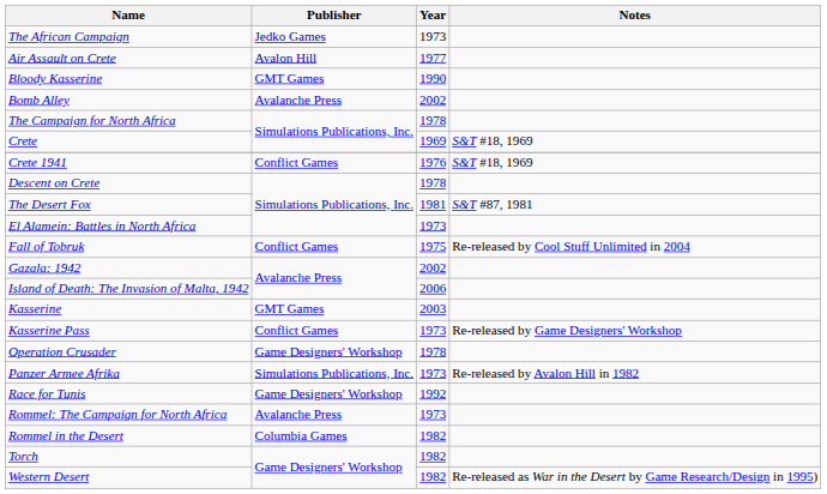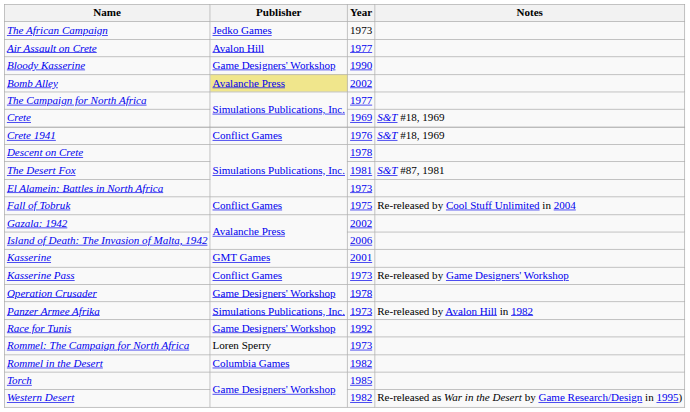 <table class="wikitable">
 <tr>
 <th>Name</th>
 <th>Publisher</th>
 <th>Year</th>
 <th>Notes</th>
 </tr>
 <tr>
 <td><em><a href='#'>The African Campaign</a></em></td>
 <td><a href='#'>Jedko Games</a></td>
 <td>1973</td>
 <td></td>
 </tr>
 <tr>
 <td><em><a href='#'>Air Assault on Crete</a></em></td>
 <td><a href='#'>Avalon Hill</a></td>
 <td><a href='#'>1977</a></td>
 <td></td>
 </tr>
 <tr>
 <td><em><a href='#'>Bloody Kasserine</a></em></td>
-<td><a href='#'>GMT Games</a></td>
+<td><a href='#'>Game Designers' Workshop</a></td>
 <td><a href='#'>1990</a></td>
 <td></td>
 </tr>
 <tr>
 <td><em><a href='#'>Bomb Alley</a></em></td>
-<td><a href='#'>Avalanche Press</a></td>
+<td style="background: khaki;"><a href='#'>Avalanche Press</a></td>
 <td><a href='#'>2002</a></td>
 <td></td>
 </tr>
 <tr>
 <td><em><a href='#'>The Campaign for North Africa</a></em></td>
 <td rowspan="2"><a href='#'>Simulations Publications, Inc.</a></td>
-<td><a href='#'>1978</a></td>
+<td><a href='#'>1977</a></td>
 <td></td>
 </tr>
 <tr>
 <td><em><a href='#'>Crete</a></em></td>
 <td><a href='#'>1969</a></td>
 <td><em><a href='#'>S&T</a></em> #18, 1969</td>
 </tr>
 <tr>
 </tr>
 <tr>
 <td><em><a href='#'>Crete 1941</a></em></td>
 <td><a href='#'>Conflict Games</a></td>
 <td><a href='#'>1976</a></td>
 <td><em><a href='#'>S&T</a></em> #18, 1969</td>
 </tr>
 <tr>
 <td><em><a href='#'>Descent on Crete</a></em></td>
 <td rowspan="3"><a href='#'>Simulations Publications, Inc.</a></td>
 <td><a href='#'>1978</a></td>
 <td></td>
 </tr>
 <tr>
 <td><em><a href='#'>The Desert Fox</a></em></td>
 <td><a href='#'>1981</a></td>
 <td><em><a href='#'>S&T</a></em> #87, 1981</td>
 </tr>
 <tr>
 <td><em><a href='#'>El Alamein: Battles in North Africa</a></em></td>
 <td><a href='#'>1973</a></td>
 <td></td>
 </tr>
 <tr>
 <td><em><a href='#'>Fall of Tobruk</a></em></td>
 <td><a href='#'>Conflict Games</a></td>
 <td><a href='#'>1975</a></td>
 <td>Re-released by <a href='#'>Cool Stuff Unlimited</a> in <a href='#'>2004</a></td>
 </tr>
 <tr>
 <td><em><a href='#'>Gazala: 1942</a></em></td>
 <td rowspan="2"><a href='#'>Avalanche Press</a></td>
 <td><a href='#'>2002</a></td>
 <td></td>
 </tr>
 <tr>
 <td><em><a href='#'>Island of Death: The Invasion of Malta, 1942</a></em></td>
 <td><a href='#'>2006</a></td>
 <td></td>
 </tr>
 <tr>
 <td><em><a href='#'>Kasserine</a></em></td>
 <td><a href='#'>GMT Games</a></td>
-<td><a href='#'>2003</a></td>
+<td><a href='#'>2001</a></td>
 </tr>
 <tr>
 <td><em><a href='#'>Kasserine Pass</a></em></td>
 <td><a href='#'>Conflict Games</a></td>
 <td><a href='#'>1973</a></td>
 <td>Re-released by <a href='#'>Game Designers' Workshop</a></td>
 </tr>
 <tr>
 <td><em><a href='#'>Operation Crusader</a></em></td>
 <td><a href='#'>Game Designers' Workshop</a></td>
 <td><a href='#'>1978</a></td>
 <td></td>
 </tr>
 <tr>
 <td><em><a href='#'>Panzer Armee Afrika</a></em></td>
 <td><a href='#'>Simulations Publications, Inc.</a></td>
 <td><a href='#'>1973</a></td>
 <td>Re-released by <a href='#'>Avalon Hill</a> in <a href='#'>1982</a></td>
 </tr>
 <tr>
 <td><em><a href='#'>Race for Tunis</a></em></td>
 <td><a href='#'>Game Designers' Workshop</a></td>
 <td><a href='#'>1992</a></td>
 <td></td>
 </tr>
 <tr>
 <td><em><a href='#'>Rommel: The Campaign for North Africa</a></em></td>
-<td><a href='#'>Avalanche Press</a></td>
+<td>Loren Sperry</td>
 <td><a href='#'>1973</a></td>
 <td></td>
 </tr>
 <tr>
 <td><em><a href='#'>Rommel in the Desert</a></em></td>
 <td><a href='#'>Columbia Games</a></td>
 <td><a href='#'>1982</a></td>
 <td></td>
 </tr>
 <tr>
 <td><em><a href='#'>Torch</a></em></td>
 <td rowspan="2"><a href='#'>Game Designers' Workshop</a></td>
-<td><a href='#'>1982</a></td>
+<td><a href='#'>1985</a></td>
 </tr>
 <tr>
 <td><em><a href='#'>Western Desert</a></em></td>
 <td><a href='#'>1982</a></td>
 <td>Re-released as <em>War in the Desert</em> by <a href='#'>Game Research/Design</a> in <a href='#'>1995</a>)</td>
 </tr>
 </table>
